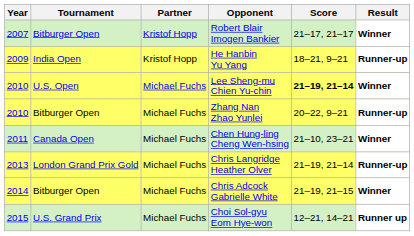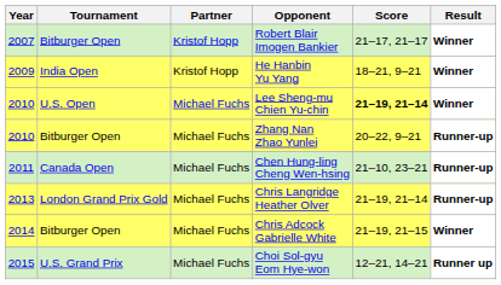 <table class="sortable wikitable" style="font-size: 90%;">
 <tr>
 <th>Year</th>
 <th>Tournament</th>
 <th>Partner</th>
 <th>Opponent</th>
 <th>Score</th>
 <th>Result</th>
 </tr>
 <tr style="background:#D4F1C5">
 <td align="center"><a href='#'>2007</a></td>
 <td align="left"><a href='#'>Bitburger Open</a></td>
 <td align="left"> <a href='#'>Kristof Hopp</a></td>
 <td align="left"> <a href='#'>Robert Blair</a><br> <a href='#'>Imogen Bankier</a></td>
 <td align="left">21–17, 21–17</td>
 <td style="text-align:left; background:white"> <strong>Winner</strong></td>
 </tr>
 <tr style="background:#FFFF67">
 <td align="center"><a href='#'>2009</a></td>
 <td align="left"><a href='#'>India Open</a></td>
 <td align="left"> Kristof Hopp</td>
 <td align="left"> <a href='#'>He Hanbin</a><br> <a href='#'>Yu Yang</a></td>
 <td align="left">18–21, 9–21</td>
-<td style="text-align:left; background:white"> <strong>Runner-up</strong></td>
+<td style="text-align:left; background:white"> <strong>Winner</strong></td>
 </tr>
 <tr style="background:#FFFF67">
 <td align="center"><a href='#'>2010</a></td>
 <td align="left"><a href='#'>U.S. Open</a></td>
 <td align="left"> <a href='#'>Michael Fuchs</a></td>
 <td align="left"> <a href='#'>Lee Sheng-mu</a><br> <a href='#'>Chien Yu-chin</a></td>
 <td align="left"><strong>21–19, 21–14</strong></td>
 <td style="text-align:left; background:white"> <strong>Winner</strong></td>
 </tr>
 <tr style="background:#FFFF67">
 <td align="center"><a href='#'>2010</a></td>
 <td align="left">Bitburger Open</td>
 <td align="left"> Michael Fuchs</td>
 <td align="left"> <a href='#'>Zhang Nan</a><br> <a href='#'>Zhao Yunlei</a></td>
 <td align="left">20–22, 9–21</td>
 <td style="text-align:left; background:white"> <strong>Runner-up</strong></td>
 </tr>
 <tr style="background:#D4F1C5">
 <td align="center"><a href='#'>2011</a></td>
 <td align="left"><a href='#'>Canada Open</a></td>
 <td align="left"> Michael Fuchs</td>
 <td align="left"> <a href='#'>Chen Hung-ling</a><br> <a href='#'>Cheng Wen-hsing</a></td>
 <td align="left">21–10, 23–21</td>
-<td style="text-align:left; background:white"> <strong>Winner</strong></td>
+<td style="text-align:left; background:white"> <strong>Runner-up</strong></td>
 </tr>
 <tr style="background:#FFFF67">
 <td align="center"><a href='#'>2013</a></td>
 <td align="left"><a href='#'>London Grand Prix Gold</a></td>
 <td align="left"> Michael Fuchs</td>
 <td align="left"> <a href='#'>Chris Langridge</a><br> <a href='#'>Heather Olver</a></td>
 <td align="left">21–19, 21–14</td>
 <td style="text-align:left; background:white"> <strong>Runner-up</strong></td>
 </tr>
 <tr style="background:#FFFF67">
 <td align="center"><a href='#'>2014</a></td>
 <td align="left">Bitburger Open</td>
 <td align="left"> Michael Fuchs</td>
 <td align="left"> <a href='#'>Chris Adcock</a><br> <a href='#'>Gabrielle White</a></td>
 <td align="left">21–19, 21–15</td>
 <td style="text-align:left; background:white"> <strong>Winner</strong></td>
 </tr>
 <tr style="background:#D4F1C5">
 <td align="center"><a href='#'>2015</a></td>
 <td align="left"><a href='#'>U.S. Grand Prix</a></td>
 <td align="left"> Michael Fuchs</td>
 <td align="left"> <a href='#'>Choi Sol-gyu</a><br> <a href='#'>Eom Hye-won</a></td>
 <td align="left">12–21, 14–21</td>
 <td style="text-align:left; background:white"> <strong>Runner up</strong></td>
 </tr>
 </table>
